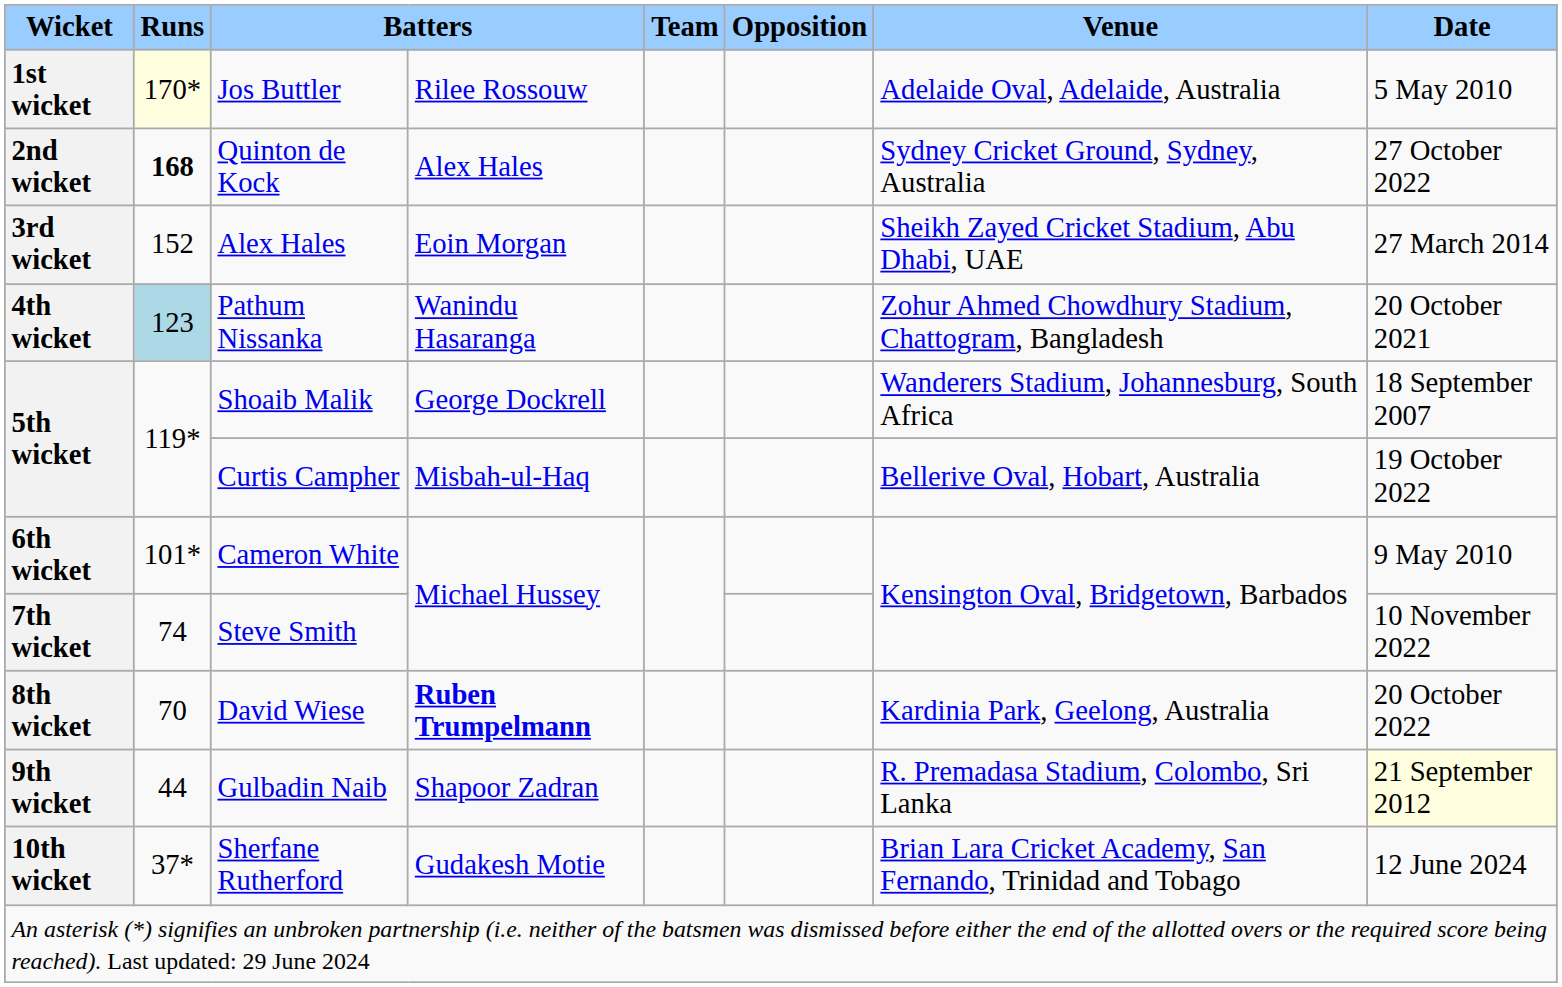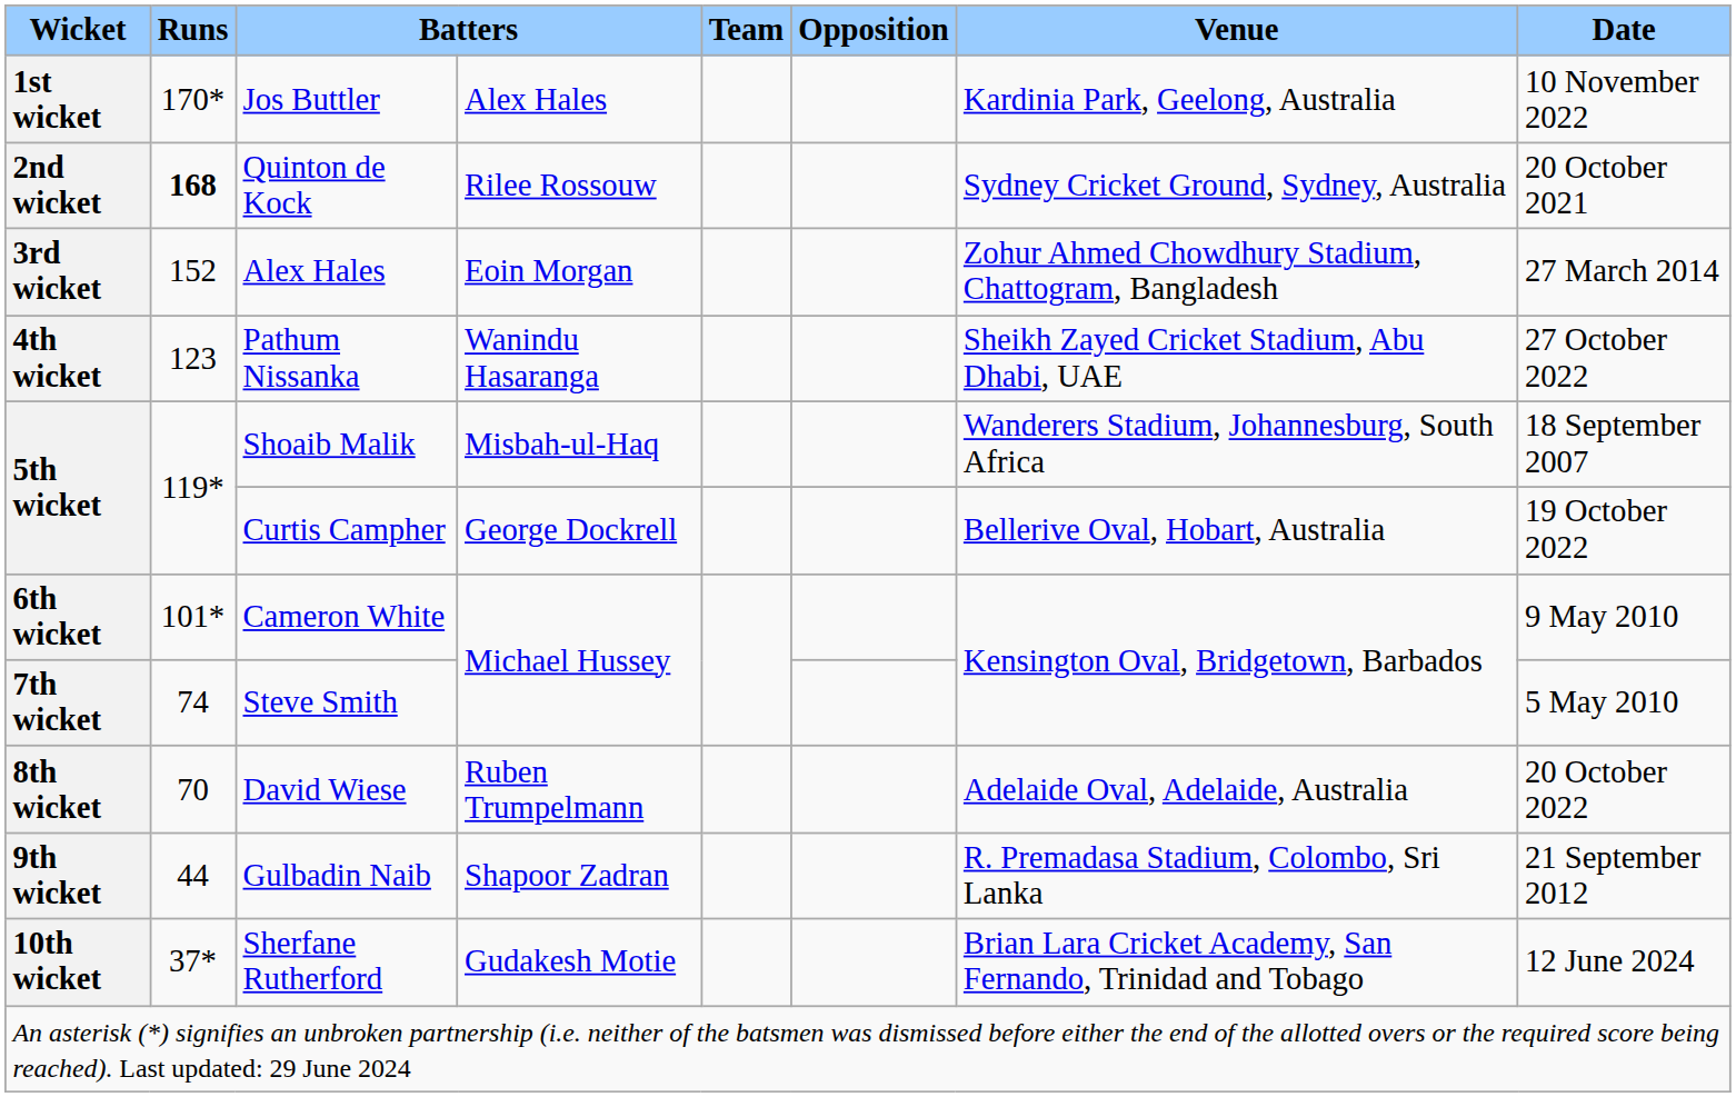 <table class="wikitable sortable" style="text-align:centre;">
 <tr style="background:#9cf;">
 <th scope="col" style="background:#9cf;">Wicket</th>
 <th scope="col" style="background:#9cf;">Runs</th>
 <th scope="col" style="background:#9cf;" colspan=2>Batters</th>
 <th scope="col" style="background:#9cf;">Team</th>
 <th scope="col" style="background:#9cf;">Opposition</th>
 <th scope="col" style="background:#9cf;">Venue</th>
 <th scope="col" style="background:#9cf;">Date</th>
 </tr>
 <tr>
 <th scope-"row" style="text-align:left;">1st wicket</th>
-<td style="background: lightyellow; text-align:center;">170*</td>
+<td style="text-align:center;">170*</td>
 <td><a href='#'>Jos Buttler</a></td>
-<td><a href='#'>Rilee Rossouw</a></td>
+<td><a href='#'>Alex Hales</a></td>
 <td></td>
 <td></td>
-<td><a href='#'>Adelaide Oval</a>, <a href='#'>Adelaide</a>, Australia</td>
-<td>5 May 2010</td>
+<td><a href='#'>Kardinia Park</a>, <a href='#'>Geelong</a>, Australia</td>
+<td>10 November 2022</td>
 </tr>
 <tr>
 <th scope="row" style="text-align:left;">2nd wicket</th>
 <td style=text-align:center;><strong>168</strong></td>
 <td><a href='#'>Quinton de Kock</a></td>
-<td><a href='#'>Alex Hales</a></td>
+<td><a href='#'>Rilee Rossouw</a></td>
 <td></td>
 <td></td>
 <td><a href='#'>Sydney Cricket Ground</a>, <a href='#'>Sydney</a>, Australia</td>
-<td>27 October 2022</td>
+<td>20 October 2021</td>
 </tr>
 <tr>
 <th scope="row" style="text-align:left;">3rd wicket</th>
 <td style="text-align:center;">152</td>
 <td><a href='#'>Alex Hales</a></td>
 <td><a href='#'>Eoin Morgan</a></td>
 <td></td>
 <td></td>
-<td><a href='#'>Sheikh Zayed Cricket Stadium</a>, <a href='#'>Abu Dhabi</a>, UAE</td>
+<td><a href='#'>Zohur Ahmed Chowdhury Stadium</a>, <a href='#'>Chattogram</a>, Bangladesh</td>
 <td>27 March 2014</td>
 </tr>
 <tr>
 <th scope="row" style="text-align:left;">4th wicket</th>
-<td style="background: lightblue; text-align:center;">123</td>
+<td style="text-align:center;">123</td>
 <td><a href='#'>Pathum Nissanka</a></td>
 <td><a href='#'>Wanindu Hasaranga</a></td>
 <td></td>
 <td></td>
-<td><a href='#'>Zohur Ahmed Chowdhury Stadium</a>, <a href='#'>Chattogram</a>, Bangladesh</td>
-<td>20 October 2021</td>
+<td><a href='#'>Sheikh Zayed Cricket Stadium</a>, <a href='#'>Abu Dhabi</a>, UAE</td>
+<td>27 October 2022</td>
 </tr>
 <tr>
 <th scope="row" style="text-align:left;" rowspan=2>5th wicket</th>
 <td style="text-align:center;" rowspan=2>119*</td>
 <td><a href='#'>Shoaib Malik</a></td>
-<td><a href='#'>George Dockrell</a></td>
+<td><a href='#'>Misbah-ul-Haq</a></td>
 <td></td>
 <td></td>
 <td><a href='#'>Wanderers Stadium</a>, <a href='#'>Johannesburg</a>, South Africa</td>
 <td>18 September 2007</td>
 </tr>
 <tr>
 <td><a href='#'>Curtis Campher</a></td>
-<td><a href='#'>Misbah-ul-Haq</a></td>
+<td><a href='#'>George Dockrell</a></td>
 <td></td>
 <td></td>
 <td><a href='#'>Bellerive Oval</a>, <a href='#'>Hobart</a>, Australia</td>
 <td>19 October 2022</td>
 </tr>
 <tr>
 <th scope="row" style="text-align:left;">6th wicket</th>
 <td style="text-align:center;">101*</td>
 <td><a href='#'>Cameron White</a></td>
 <td rowspan=2><a href='#'>Michael Hussey</a></td>
 <td rowspan=2></td>
 <td></td>
 <td rowspan=2><a href='#'>Kensington Oval</a>, <a href='#'>Bridgetown</a>, Barbados</td>
 <td>9 May 2010</td>
 </tr>
 <tr>
 <th scope="row" style="text-align:left;">7th wicket</th>
 <td style="text-align:center;">74</td>
 <td><a href='#'>Steve Smith</a></td>
 <td></td>
-<td>10 November 2022</td>
+<td>5 May 2010</td>
 </tr>
 <tr>
 <th scope="row" style="text-align:left;">8th wicket</th>
 <td style="text-align:center;">70</td>
 <td><a href='#'>David Wiese</a></td>
-<td><strong><a href='#'>Ruben Trumpelmann</a></strong></td>
+<td><a href='#'>Ruben Trumpelmann</a></td>
 <td></td>
 <td></td>
-<td><a href='#'>Kardinia Park</a>, <a href='#'>Geelong</a>, Australia</td>
+<td><a href='#'>Adelaide Oval</a>, <a href='#'>Adelaide</a>, Australia</td>
 <td>20 October 2022</td>
 </tr>
 <tr>
 <th scope="row" style="text-align:left;">9th wicket</th>
 <td style="text-align:center;">44</td>
 <td><a href='#'>Gulbadin Naib</a></td>
 <td><a href='#'>Shapoor Zadran</a></td>
 <td></td>
 <td></td>
 <td><a href='#'>R. Premadasa Stadium</a>, <a href='#'>Colombo</a>, Sri Lanka</td>
-<td style="background: lightyellow;">21 September 2012</td>
+<td>21 September 2012</td>
 </tr>
 <tr>
 <th scope="row" style="text-align:left;">10th wicket</th>
 <td style="text-align:center;">37*</td>
 <td><a href='#'>Sherfane Rutherford</a></td>
 <td><a href='#'>Gudakesh Motie</a></td>
 <td></td>
 <td></td>
 <td><a href='#'>Brian Lara Cricket Academy</a>, <a href='#'>San Fernando</a>, Trinidad and Tobago</td>
 <td>12 June 2024</td>
 </tr>
 <tr class="sortbottom">
 <td scope="row" colspan=8><small><em>An asterisk (*) signifies an unbroken partnership (i.e. neither of the batsmen was dismissed before either the end of the allotted overs or the required score being reached).</em> Last updated: 29 June 2024</small></td>
 </tr>
 </table>
